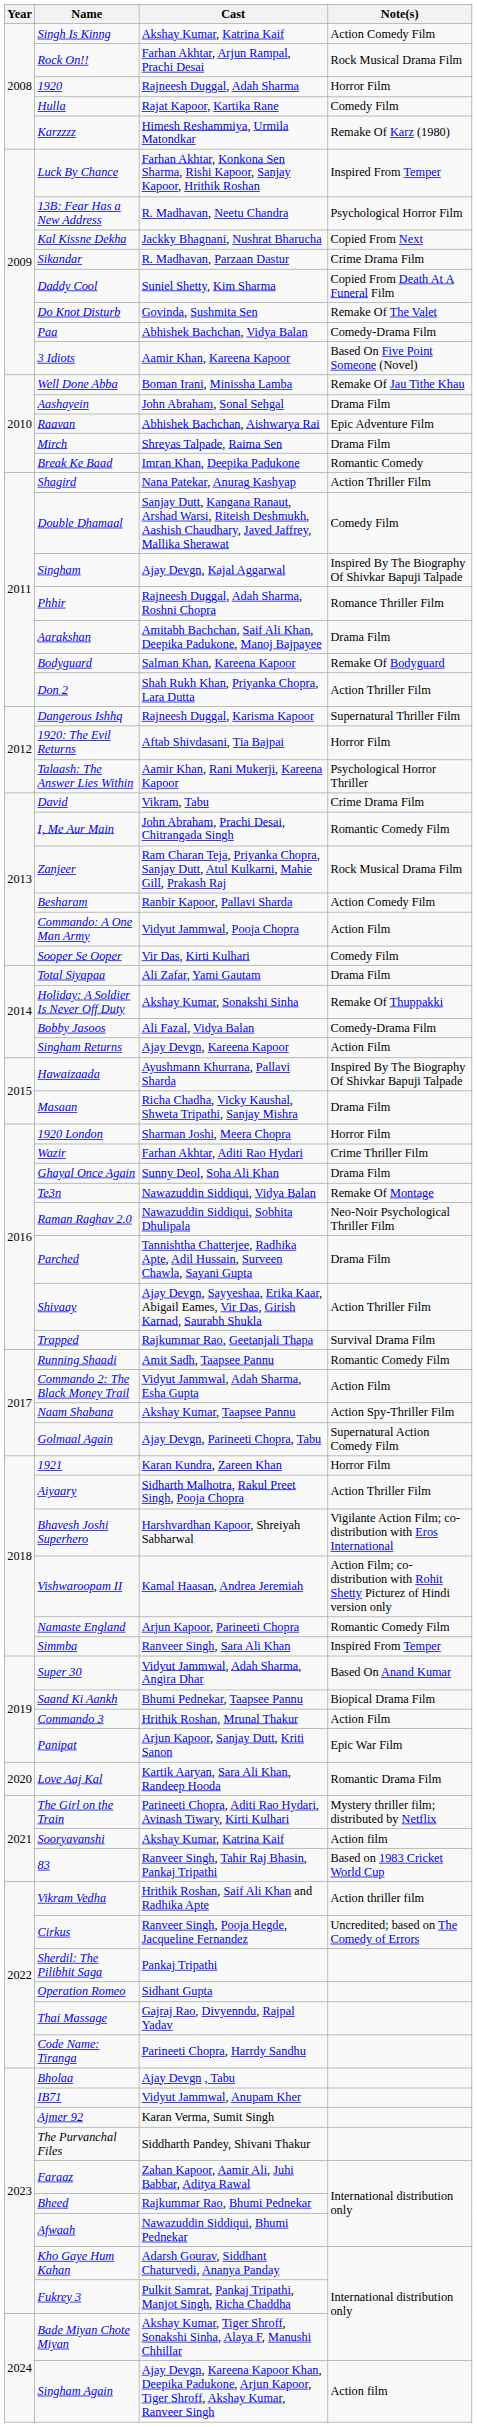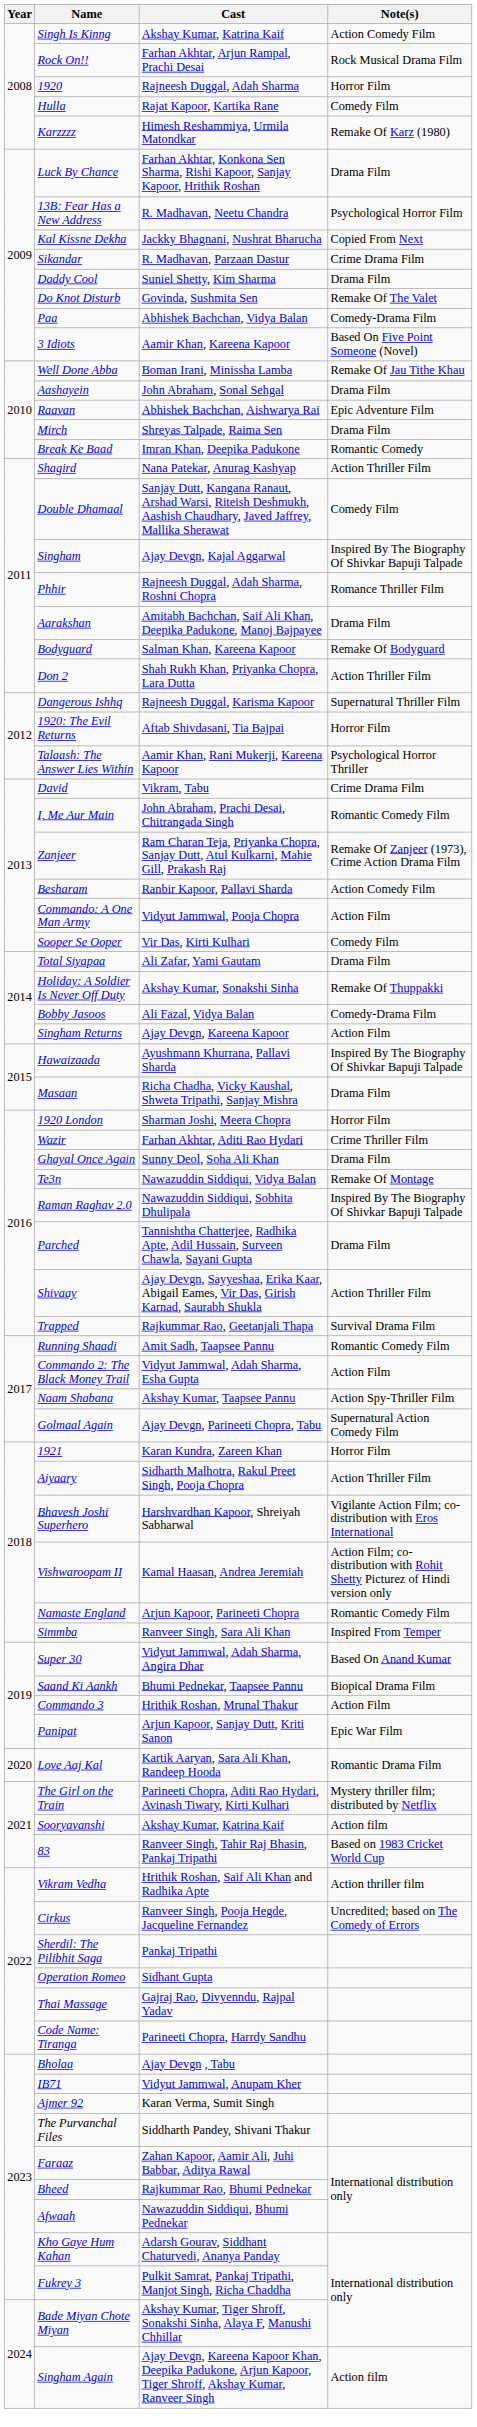 <table class="wikitable">
 <tr>
 <th>Year</th>
 <th>Name</th>
 <th>Cast</th>
 <th>Note(s)</th>
 </tr>
 <tr>
 <td rowspan = 5>2008</td>
 <td><em><a href='#'>Singh Is Kinng</a></em></td>
 <td><a href='#'>Akshay Kumar</a>, <a href='#'>Katrina Kaif</a></td>
 <td>Action Comedy Film</td>
 </tr>
 <tr>
 <td><em><a href='#'>Rock On!!</a></em></td>
 <td><a href='#'>Farhan Akhtar</a>, <a href='#'>Arjun Rampal</a>, <a href='#'>Prachi Desai</a></td>
 <td>Rock Musical Drama Film</td>
 </tr>
 <tr>
 <td><em><a href='#'>1920</a></em></td>
 <td><a href='#'>Rajneesh Duggal</a>, <a href='#'>Adah Sharma</a></td>
 <td>Horror Film</td>
 </tr>
 <tr>
 <td><em><a href='#'>Hulla</a></em></td>
 <td><a href='#'>Rajat Kapoor</a>, <a href='#'>Kartika Rane</a></td>
 <td>Comedy Film</td>
 </tr>
 <tr>
 <td><em><a href='#'>Karzzzz</a></em></td>
 <td><a href='#'>Himesh Reshammiya</a>, <a href='#'>Urmila Matondkar</a></td>
 <td>Remake Of <a href='#'>Karz</a> (1980)</td>
 </tr>
 <tr>
 <td rowspan = 8>2009</td>
 <td><em><a href='#'>Luck By Chance</a></em></td>
 <td><a href='#'>Farhan Akhtar</a>, <a href='#'>Konkona Sen Sharma</a>, <a href='#'>Rishi Kapoor</a>, <a href='#'>Sanjay Kapoor</a>, <a href='#'>Hrithik Roshan</a></td>
-<td>Inspired From <a href='#'>Temper</a></td>
+<td>Drama Film</td>
 </tr>
 <tr>
 <td><em><a href='#'>13B: Fear Has a New Address</a></em></td>
 <td><a href='#'>R. Madhavan</a>, <a href='#'>Neetu Chandra</a></td>
 <td>Psychological Horror Film</td>
 </tr>
 <tr>
 <td><em><a href='#'>Kal Kissne Dekha</a></em></td>
 <td><a href='#'>Jackky Bhagnani</a>, <a href='#'>Nushrat Bharucha</a></td>
 <td>Copied From <a href='#'>Next</a></td>
 </tr>
 <tr>
 <td><em><a href='#'>Sikandar</a></em></td>
 <td><a href='#'>R. Madhavan</a>, <a href='#'>Parzaan Dastur</a></td>
 <td>Crime Drama Film</td>
 </tr>
 <tr>
 <td><em><a href='#'>Daddy Cool</a></em></td>
 <td><a href='#'>Suniel Shetty</a>, <a href='#'>Kim Sharma</a></td>
-<td>Copied From <a href='#'>Death At A Funeral</a> Film</td>
+<td>Drama Film</td>
 </tr>
 <tr>
 <td><em><a href='#'>Do Knot Disturb</a></em></td>
 <td><a href='#'>Govinda</a>, <a href='#'>Sushmita Sen</a></td>
 <td>Remake Of <a href='#'>The Valet</a></td>
 </tr>
 <tr>
 <td><em><a href='#'>Paa</a></em></td>
 <td><a href='#'>Abhishek Bachchan</a>, <a href='#'>Vidya Balan</a></td>
 <td>Comedy-Drama Film</td>
 </tr>
 <tr>
 <td><em><a href='#'>3 Idiots</a></em></td>
 <td><a href='#'>Aamir Khan</a>, <a href='#'>Kareena Kapoor</a></td>
 <td>Based On <a href='#'>Five Point Someone</a> (Novel)</td>
 </tr>
 <tr>
 <td rowspan = 5>2010</td>
 <td><em><a href='#'>Well Done Abba</a></em></td>
 <td><a href='#'>Boman Irani</a>, <a href='#'>Minissha Lamba</a></td>
 <td>Remake Of <a href='#'>Jau Tithe Khau</a></td>
 </tr>
 <tr>
 <td><em><a href='#'>Aashayein</a></em></td>
 <td><a href='#'>John Abraham</a>, <a href='#'>Sonal Sehgal</a></td>
 <td>Drama Film</td>
 </tr>
 <tr>
 <td><em><a href='#'>Raavan</a></em></td>
 <td><a href='#'>Abhishek Bachchan</a>, <a href='#'>Aishwarya Rai</a></td>
 <td>Epic Adventure Film</td>
 </tr>
 <tr>
 <td><em><a href='#'>Mirch</a></em></td>
 <td><a href='#'>Shreyas Talpade</a>, <a href='#'>Raima Sen</a></td>
 <td>Drama Film</td>
 </tr>
 <tr>
 <td><em><a href='#'>Break Ke Baad</a></em></td>
 <td><a href='#'>Imran Khan</a>, <a href='#'>Deepika Padukone</a></td>
 <td>Romantic Comedy</td>
 </tr>
 <tr>
 <td rowspan = 7>2011</td>
 <td><em><a href='#'>Shagird</a></em></td>
 <td><a href='#'>Nana Patekar</a>, <a href='#'>Anurag Kashyap</a></td>
 <td>Action Thriller Film</td>
 </tr>
 <tr>
 <td><em><a href='#'>Double Dhamaal</a></em></td>
 <td><a href='#'>Sanjay Dutt</a>, <a href='#'>Kangana Ranaut</a>, <a href='#'>Arshad Warsi</a>, <a href='#'>Riteish Deshmukh</a>, <a href='#'>Aashish Chaudhary</a>, <a href='#'>Javed Jaffrey</a>, <a href='#'>Mallika Sherawat</a></td>
 <td>Comedy Film</td>
 </tr>
 <tr>
 <td><em><a href='#'>Singham</a></em></td>
 <td><a href='#'>Ajay Devgn</a>, <a href='#'>Kajal Aggarwal</a></td>
 <td>Inspired By The Biography Of Shivkar Bapuji Talpade</td>
 </tr>
 <tr>
 <td><em><a href='#'>Phhir</a></em></td>
 <td><a href='#'>Rajneesh Duggal</a>, <a href='#'>Adah Sharma</a>, <a href='#'>Roshni Chopra</a></td>
 <td>Romance Thriller Film</td>
 </tr>
 <tr>
 <td><em><a href='#'>Aarakshan</a></em></td>
 <td><a href='#'>Amitabh Bachchan</a>, <a href='#'>Saif Ali Khan</a>, <a href='#'>Deepika Padukone</a>, <a href='#'>Manoj Bajpayee</a></td>
 <td>Drama Film</td>
 </tr>
 <tr>
 <td><em><a href='#'>Bodyguard</a></em></td>
 <td><a href='#'>Salman Khan</a>, <a href='#'>Kareena Kapoor</a></td>
 <td>Remake Of <a href='#'>Bodyguard</a></td>
 </tr>
 <tr>
 <td><em><a href='#'>Don 2</a></em></td>
 <td><a href='#'>Shah Rukh Khan</a>, <a href='#'>Priyanka Chopra</a>, <a href='#'>Lara Dutta</a></td>
 <td>Action Thriller Film</td>
 </tr>
 <tr>
 <td rowspan = 3>2012</td>
 <td><em><a href='#'>Dangerous Ishhq</a></em></td>
 <td><a href='#'>Rajneesh Duggal</a>, <a href='#'>Karisma Kapoor</a></td>
 <td>Supernatural Thriller Film</td>
 </tr>
 <tr>
 <td><em><a href='#'>1920: The Evil Returns</a></em></td>
 <td><a href='#'>Aftab Shivdasani</a>, <a href='#'>Tia Bajpai</a></td>
 <td>Horror Film</td>
 </tr>
 <tr>
 <td><em><a href='#'>Talaash: The Answer Lies Within</a></em></td>
 <td><a href='#'>Aamir Khan</a>, <a href='#'>Rani Mukerji</a>, <a href='#'>Kareena Kapoor</a></td>
 <td>Psychological Horror Thriller</td>
 </tr>
 <tr>
 <td rowspan = 6>2013</td>
 <td><em><a href='#'>David</a></em></td>
 <td><a href='#'>Vikram</a>, <a href='#'>Tabu</a></td>
 <td>Crime Drama Film</td>
 </tr>
 <tr>
 <td><em><a href='#'>I, Me Aur Main</a></em></td>
 <td><a href='#'>John Abraham</a>, <a href='#'>Prachi Desai</a>, <a href='#'>Chitrangada Singh</a></td>
 <td>Romantic Comedy Film</td>
 </tr>
 <tr>
 <td><em><a href='#'>Zanjeer</a></em></td>
 <td><a href='#'>Ram Charan Teja</a>, <a href='#'>Priyanka Chopra</a>, <a href='#'>Sanjay Dutt</a>, <a href='#'>Atul Kulkarni</a>, <a href='#'>Mahie Gill</a>, <a href='#'>Prakash Raj</a></td>
-<td>Rock Musical Drama Film</td>
+<td>Remake Of <a href='#'>Zanjeer</a> (1973), Crime Action Drama Film</td>
 </tr>
 <tr>
 <td><em><a href='#'>Besharam</a></em></td>
 <td><a href='#'>Ranbir Kapoor</a>, <a href='#'>Pallavi Sharda</a></td>
 <td>Action Comedy Film</td>
 </tr>
 <tr>
 <td><em><a href='#'>Commando: A One Man Army</a></em></td>
 <td><a href='#'>Vidyut Jammwal</a>, <a href='#'>Pooja Chopra</a></td>
 <td>Action Film</td>
 </tr>
 <tr>
 <td><em><a href='#'>Sooper Se Ooper</a></em></td>
 <td><a href='#'>Vir Das</a>, <a href='#'>Kirti Kulhari</a></td>
 <td>Comedy Film</td>
 </tr>
 <tr>
 <td rowspan = 4>2014</td>
 <td><em><a href='#'>Total Siyapaa</a></em></td>
 <td><a href='#'>Ali Zafar</a>, <a href='#'>Yami Gautam</a></td>
 <td>Drama Film</td>
 </tr>
 <tr>
 <td><em><a href='#'>Holiday: A Soldier Is Never Off Duty</a></em></td>
 <td><a href='#'>Akshay Kumar</a>, <a href='#'>Sonakshi Sinha</a></td>
 <td>Remake Of <a href='#'>Thuppakki</a></td>
 </tr>
 <tr>
 <td><em><a href='#'>Bobby Jasoos</a></em></td>
 <td><a href='#'>Ali Fazal</a>, <a href='#'>Vidya Balan</a></td>
 <td>Comedy-Drama Film</td>
 </tr>
 <tr>
 <td><em><a href='#'>Singham Returns</a></em></td>
 <td><a href='#'>Ajay Devgn</a>, <a href='#'>Kareena Kapoor</a></td>
 <td>Action Film</td>
 </tr>
 <tr>
 <td rowspan = 2>2015</td>
 <td><em><a href='#'>Hawaizaada</a></em></td>
 <td><a href='#'>Ayushmann Khurrana</a>, <a href='#'>Pallavi Sharda</a></td>
 <td>Inspired By The Biography Of Shivkar Bapuji Talpade</td>
 </tr>
 <tr>
 <td><em><a href='#'>Masaan</a></em></td>
 <td><a href='#'>Richa Chadha</a>, <a href='#'>Vicky Kaushal</a>, <a href='#'>Shweta Tripathi</a>, <a href='#'>Sanjay Mishra</a></td>
 <td>Drama Film</td>
 </tr>
 <tr>
 <td rowspan = 8>2016</td>
 <td><em><a href='#'>1920 London</a></em></td>
 <td><a href='#'>Sharman Joshi</a>, <a href='#'>Meera Chopra</a></td>
 <td>Horror Film</td>
 </tr>
 <tr>
 <td><em><a href='#'>Wazir</a></em></td>
 <td><a href='#'>Farhan Akhtar</a>, <a href='#'>Aditi Rao Hydari</a></td>
 <td>Crime Thriller Film</td>
 </tr>
 <tr>
 <td><em><a href='#'>Ghayal Once Again</a></em></td>
 <td><a href='#'>Sunny Deol</a>, <a href='#'>Soha Ali Khan</a></td>
 <td>Drama Film</td>
 </tr>
 <tr>
 <td><em><a href='#'>Te3n</a></em></td>
 <td><a href='#'>Nawazuddin Siddiqui</a>, <a href='#'>Vidya Balan</a></td>
 <td>Remake Of <a href='#'>Montage</a></td>
 </tr>
 <tr>
 <td><em><a href='#'>Raman Raghav 2.0</a></em></td>
 <td><a href='#'>Nawazuddin Siddiqui</a>, <a href='#'>Sobhita Dhulipala</a></td>
-<td>Neo-Noir Psychological Thriller Film</td>
+<td>Inspired By The Biography Of Shivkar Bapuji Talpade</td>
 </tr>
 <tr>
 <td><em><a href='#'>Parched</a></em></td>
 <td><a href='#'>Tannishtha Chatterjee</a>, <a href='#'>Radhika Apte</a>, <a href='#'>Adil Hussain</a>, <a href='#'>Surveen Chawla</a>, <a href='#'>Sayani Gupta</a></td>
 <td>Drama Film</td>
 </tr>
 <tr>
 <td><em><a href='#'>Shivaay</a></em></td>
 <td><a href='#'>Ajay Devgn</a>, <a href='#'>Sayyeshaa</a>, <a href='#'>Erika Kaar</a>, Abigail Eames, <a href='#'>Vir Das</a>, <a href='#'>Girish Karnad</a>, <a href='#'>Saurabh Shukla</a></td>
 <td>Action Thriller Film</td>
 </tr>
 <tr>
 <td><em><a href='#'>Trapped</a></em></td>
 <td><a href='#'>Rajkummar Rao</a>, <a href='#'>Geetanjali Thapa</a></td>
 <td>Survival Drama Film</td>
 </tr>
 <tr>
 <td rowspan = 4>2017</td>
 <td><em><a href='#'>Running Shaadi</a></em></td>
 <td><a href='#'>Amit Sadh</a>, <a href='#'>Taapsee Pannu</a></td>
 <td>Romantic Comedy Film</td>
 </tr>
 <tr>
 <td><em><a href='#'>Commando 2: The Black Money Trail</a></em></td>
 <td><a href='#'>Vidyut Jammwal</a>, <a href='#'>Adah Sharma</a>, <a href='#'>Esha Gupta</a></td>
 <td>Action Film</td>
 </tr>
 <tr>
 <td><em><a href='#'>Naam Shabana</a></em></td>
 <td><a href='#'>Akshay Kumar</a>, <a href='#'>Taapsee Pannu</a></td>
 <td>Action Spy-Thriller Film</td>
 </tr>
 <tr>
 <td><em><a href='#'>Golmaal Again</a></em></td>
 <td><a href='#'>Ajay Devgn</a>, <a href='#'>Parineeti Chopra</a>, <a href='#'>Tabu</a></td>
 <td>Supernatural Action Comedy Film</td>
 </tr>
 <tr>
 <td rowspan = 6>2018</td>
 <td><em><a href='#'>1921</a></em></td>
 <td><a href='#'>Karan Kundra</a>, <a href='#'>Zareen Khan</a></td>
 <td>Horror Film</td>
 </tr>
 <tr>
 <td><em><a href='#'>Aiyaary</a></em></td>
 <td><a href='#'>Sidharth Malhotra</a>, <a href='#'>Rakul Preet Singh</a>, <a href='#'>Pooja Chopra</a></td>
 <td>Action Thriller Film</td>
 </tr>
 <tr>
 <td><em><a href='#'>Bhavesh Joshi Superhero</a></em></td>
 <td><a href='#'>Harshvardhan Kapoor</a>, Shreiyah Sabharwal</td>
 <td>Vigilante Action Film; co-distribution with <a href='#'>Eros International</a></td>
 </tr>
 <tr>
 <td><em><a href='#'>Vishwaroopam II</a></em></td>
 <td><a href='#'>Kamal Haasan</a>, <a href='#'>Andrea Jeremiah</a></td>
 <td>Action Film; co-distribution with <a href='#'>Rohit Shetty</a> Picturez of Hindi version only</td>
 </tr>
 <tr>
 <td><em><a href='#'>Namaste England</a></em></td>
 <td><a href='#'>Arjun Kapoor</a>, <a href='#'>Parineeti Chopra</a></td>
 <td>Romantic Comedy Film</td>
 </tr>
 <tr>
 <td><em><a href='#'>Simmba</a></em></td>
 <td><a href='#'>Ranveer Singh</a>, <a href='#'>Sara Ali Khan</a></td>
 <td>Inspired From <a href='#'>Temper</a></td>
 </tr>
 <tr>
 <td rowspan="4">2019</td>
 <td><em><a href='#'>Super 30</a></em></td>
 <td><a href='#'>Vidyut Jammwal</a>, <a href='#'>Adah Sharma</a>, <a href='#'>Angira Dhar</a></td>
 <td>Based On <a href='#'>Anand Kumar</a></td>
 </tr>
 <tr>
 <td><em><a href='#'>Saand Ki Aankh</a></em></td>
 <td><a href='#'>Bhumi Pednekar</a>, <a href='#'>Taapsee Pannu</a></td>
 <td>Biopical Drama Film</td>
 </tr>
 <tr>
 <td><em><a href='#'>Commando 3</a></em></td>
 <td><a href='#'>Hrithik Roshan</a>, <a href='#'>Mrunal Thakur</a></td>
 <td>Action Film</td>
 </tr>
 <tr>
 <td><em><a href='#'>Panipat</a></em></td>
 <td><a href='#'>Arjun Kapoor</a>, <a href='#'>Sanjay Dutt</a>, <a href='#'>Kriti Sanon</a></td>
 <td>Epic War Film</td>
 </tr>
 <tr>
 <td>2020</td>
 <td><em><a href='#'>Love Aaj Kal</a></em></td>
 <td><a href='#'>Kartik Aaryan</a>, <a href='#'>Sara Ali Khan</a>, <a href='#'>Randeep Hooda</a></td>
 <td>Romantic Drama Film</td>
 </tr>
 <tr>
 <td rowspan="3">2021</td>
 <td><em><a href='#'>The Girl on the Train</a></em></td>
 <td><a href='#'>Parineeti Chopra</a>, <a href='#'>Aditi Rao Hydari</a>, <a href='#'>Avinash Tiwary</a>, <a href='#'>Kirti Kulhari</a></td>
 <td>Mystery thriller film; distributed by <a href='#'>Netflix</a></td>
 </tr>
 <tr>
 <td><em><a href='#'>Sooryavanshi</a></em></td>
 <td><a href='#'>Akshay Kumar</a>, <a href='#'>Katrina Kaif</a></td>
 <td>Action film</td>
 </tr>
 <tr>
 <td><em><a href='#'>83</a></em></td>
 <td><a href='#'>Ranveer Singh</a>, <a href='#'>Tahir Raj Bhasin</a>, <a href='#'>Pankaj Tripathi</a></td>
 <td>Based on <a href='#'>1983 Cricket World Cup</a></td>
 </tr>
 <tr>
 <td rowspan="6">2022</td>
 <td><em><a href='#'>Vikram Vedha</a></em></td>
 <td><a href='#'>Hrithik Roshan</a>, <a href='#'>Saif Ali Khan</a> and <a href='#'>Radhika Apte</a></td>
 <td>Action thriller film</td>
 </tr>
 <tr>
 <td><em><a href='#'>Cirkus</a></em></td>
 <td><a href='#'>Ranveer Singh</a>, <a href='#'>Pooja Hegde</a>, <a href='#'>Jacqueline Fernandez</a></td>
 <td>Uncredited; based on <a href='#'>The Comedy of Errors</a></td>
 </tr>
 <tr>
 <td><em><a href='#'>Sherdil: The Pilibhit Saga</a></em></td>
 <td><a href='#'>Pankaj Tripathi</a></td>
 <td></td>
 </tr>
 <tr>
 <td><em><a href='#'>Operation Romeo</a></em></td>
 <td><a href='#'>Sidhant Gupta</a></td>
 <td></td>
 </tr>
 <tr>
 <td><em><a href='#'>Thai Massage</a></em></td>
 <td><a href='#'>Gajraj Rao</a>, <a href='#'>Divyenndu</a>, <a href='#'>Rajpal Yadav</a></td>
 <td></td>
 </tr>
 <tr>
 <td><em><a href='#'>Code Name: Tiranga</a></em></td>
 <td><a href='#'>Parineeti Chopra</a>, <a href='#'>Harrdy Sandhu</a></td>
 <td></td>
 </tr>
 <tr>
 <td rowspan="9">2023</td>
 <td><em><a href='#'>Bholaa</a></em></td>
 <td><a href='#'>Ajay Devgn</a> <a href='#'>, Tabu</a></td>
 <td></td>
 </tr>
 <tr>
 <td><em><a href='#'>IB71</a></em></td>
 <td><a href='#'>Vidyut Jammwal</a>, <a href='#'>Anupam Kher</a></td>
 <td></td>
 </tr>
 <tr>
 <td><em><a href='#'>Ajmer 92</a></em></td>
 <td>Karan Verma, Sumit Singh</td>
 <td></td>
 </tr>
 <tr>
 <td><em>The Purvanchal Files</em></td>
 <td>Siddharth Pandey, Shivani Thakur</td>
 <td></td>
 </tr>
 <tr>
 <td><em><a href='#'>Faraaz</a></em></td>
 <td><a href='#'>Zahan Kapoor</a>, <a href='#'>Aamir Ali</a>, <a href='#'>Juhi Babbar</a>, <a href='#'>Aditya Rawal</a></td>
 <td rowspan="3">International distribution only</td>
 </tr>
 <tr>
 <td><em><a href='#'>Bheed</a></em></td>
 <td><a href='#'>Rajkummar Rao</a>, <a href='#'>Bhumi Pednekar</a></td>
 </tr>
 <tr>
 <td><em><a href='#'>Afwaah</a></em></td>
 <td><a href='#'>Nawazuddin Siddiqui</a>, <a href='#'>Bhumi Pednekar</a></td>
 </tr>
 <tr>
 <td><em><a href='#'>Kho Gaye Hum Kahan</a></em></td>
 <td><a href='#'>Adarsh Gourav</a>, <a href='#'>Siddhant Chaturvedi</a>, <a href='#'>Ananya Panday</a></td>
 <td rowspan="3">International distribution only</td>
 </tr>
 <tr>
 <td><em><a href='#'>Fukrey 3</a></em></td>
 <td><a href='#'>Pulkit Samrat</a>, <a href='#'>Pankaj Tripathi</a>, <a href='#'>Manjot Singh</a>, <a href='#'>Richa Chaddha</a></td>
 </tr>
 <tr>
 <td rowspan="5">2024</td>
 <td><em><a href='#'>Bade Miyan Chote Miyan</a></em></td>
 <td><a href='#'>Akshay Kumar</a>, <a href='#'>Tiger Shroff</a>, <a href='#'>Sonakshi Sinha</a>, <a href='#'>Alaya F</a>, <a href='#'>Manushi Chhillar</a></td>
 </tr>
 <tr>
 <td><em><a href='#'>Singham Again</a></em></td>
 <td><a href='#'>Ajay Devgn</a>, <a href='#'>Kareena Kapoor Khan</a>, <a href='#'>Deepika Padukone</a>, <a href='#'>Arjun Kapoor</a>, <a href='#'>Tiger Shroff</a>, <a href='#'>Akshay Kumar</a>, <a href='#'>Ranveer Singh</a></td>
 <td>Action film</td>
 </tr>
 </table>
